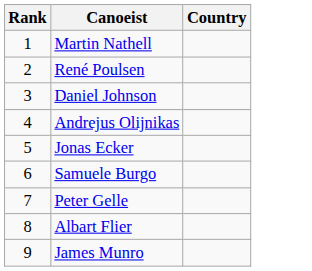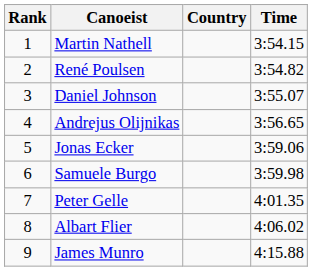 <table class="wikitable" style="text-align:center">
 <tr>
 <th>Rank</th>
 <th>Canoeist</th>
 <th>Country</th>
+<th>Time</th>
 </tr>
 <tr>
 <td>1</td>
 <td align="left"><a href='#'>Martin Nathell</a></td>
 <td align="left"></td>
+<td>3:54.15</td>
 </tr>
 <tr>
 <td>2</td>
 <td align="left"><a href='#'>René Poulsen</a></td>
 <td align="left"></td>
+<td>3:54.82</td>
 </tr>
 <tr>
 <td>3</td>
 <td align="left"><a href='#'>Daniel Johnson</a></td>
 <td align="left"></td>
+<td>3:55.07</td>
 </tr>
 <tr>
 <td>4</td>
 <td align="left"><a href='#'>Andrejus Olijnikas</a></td>
 <td align="left"></td>
+<td>3:56.65</td>
 </tr>
 <tr>
 <td>5</td>
 <td align="left"><a href='#'>Jonas Ecker</a></td>
 <td align="left"></td>
+<td>3:59.06</td>
 </tr>
 <tr>
 <td>6</td>
 <td align="left"><a href='#'>Samuele Burgo</a></td>
 <td align="left"></td>
+<td>3:59.98</td>
 </tr>
 <tr>
 <td>7</td>
 <td align="left"><a href='#'>Peter Gelle</a></td>
 <td align="left"></td>
+<td>4:01.35</td>
 </tr>
 <tr>
 <td>8</td>
 <td align="left"><a href='#'>Albart Flier</a></td>
 <td align="left"></td>
+<td>4:06.02</td>
 </tr>
 <tr>
 <td>9</td>
 <td align="left"><a href='#'>James Munro</a></td>
 <td align="left"></td>
+<td>4:15.88</td>
 </tr>
 </table>
